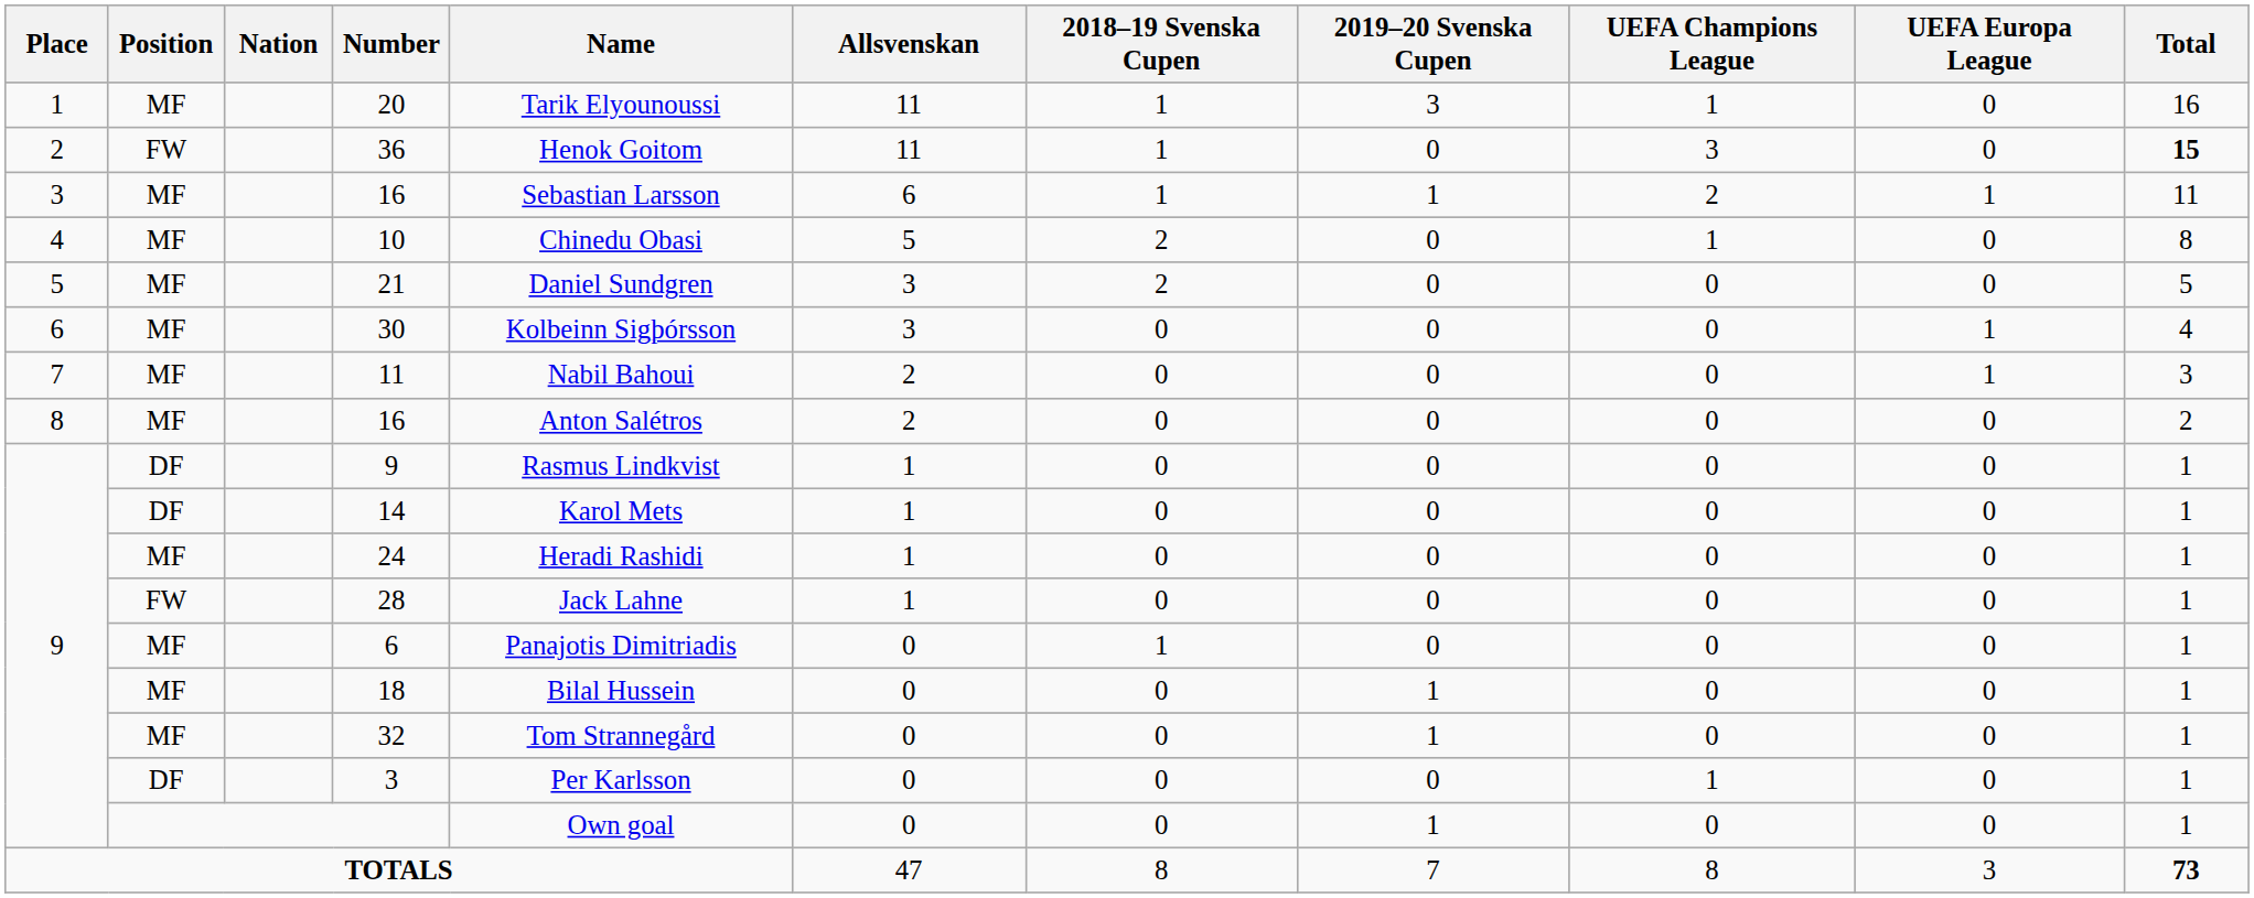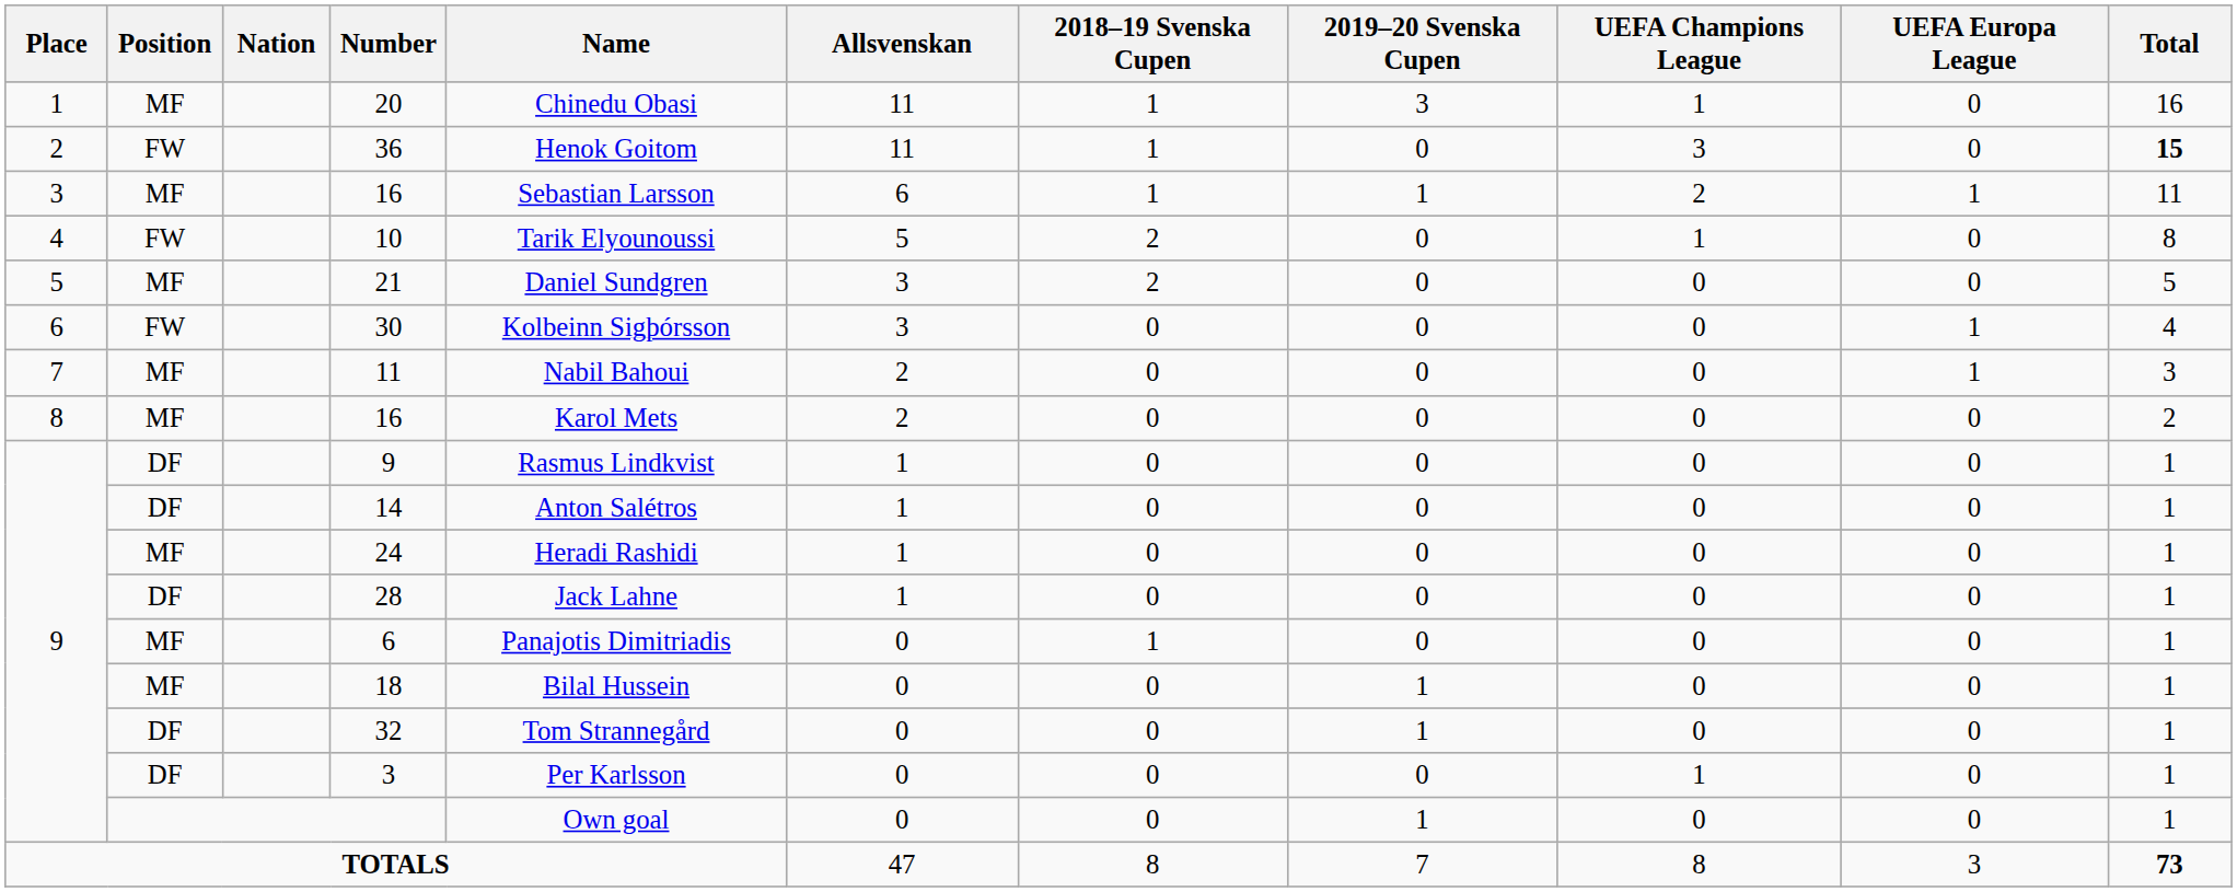 <table class="wikitable" style="font-size: 95%; text-align: center;">
 <tr>
 <th width=60>Place</th>
 <th width=60>Position</th>
 <th width=60>Nation</th>
 <th width=60>Number</th>
 <th width=250>Name</th>
 <th width=150>Allsvenskan</th>
 <th width=200>2018–19 Svenska Cupen</th>
 <th width=200>2019–20 Svenska Cupen</th>
 <th width=200>UEFA Champions League</th>
 <th width=200>UEFA Europa League</th>
 <th width=80><strong>Total</strong></th>
 </tr>
 <tr>
 <td>1</td>
 <td>MF</td>
 <td></td>
 <td>20</td>
-<td><a href='#'>Tarik Elyounoussi</a></td>
+<td><a href='#'>Chinedu Obasi</a></td>
 <td>11</td>
 <td>1</td>
 <td>3</td>
 <td>1</td>
 <td>0</td>
 <td>16</td>
 </tr>
 <tr>
 <td>2</td>
 <td>FW</td>
 <td></td>
 <td>36</td>
 <td><a href='#'>Henok Goitom</a></td>
 <td>11</td>
 <td>1</td>
 <td>0</td>
 <td>3</td>
 <td>0</td>
 <td><strong>15</strong></td>
 </tr>
 <tr>
 <td>3</td>
 <td>MF</td>
 <td></td>
 <td>16</td>
 <td><a href='#'>Sebastian Larsson</a></td>
 <td>6</td>
 <td>1</td>
 <td>1</td>
 <td>2</td>
 <td>1</td>
 <td>11</td>
 </tr>
 <tr>
 <td>4</td>
-<td>MF</td>
+<td>FW</td>
 <td></td>
 <td>10</td>
-<td><a href='#'>Chinedu Obasi</a></td>
+<td><a href='#'>Tarik Elyounoussi</a></td>
 <td>5</td>
 <td>2</td>
 <td>0</td>
 <td>1</td>
 <td>0</td>
 <td>8</td>
 </tr>
 <tr>
 <td>5</td>
 <td>MF</td>
 <td></td>
 <td>21</td>
 <td><a href='#'>Daniel Sundgren</a></td>
 <td>3</td>
 <td>2</td>
 <td>0</td>
 <td>0</td>
 <td>0</td>
 <td>5</td>
 </tr>
 <tr>
 <td>6</td>
-<td>MF</td>
+<td>FW</td>
 <td></td>
 <td>30</td>
 <td><a href='#'>Kolbeinn Sigþórsson</a></td>
 <td>3</td>
 <td>0</td>
 <td>0</td>
 <td>0</td>
 <td>1</td>
 <td>4</td>
 </tr>
 <tr>
 <td>7</td>
 <td>MF</td>
 <td></td>
 <td>11</td>
 <td><a href='#'>Nabil Bahoui</a></td>
 <td>2</td>
 <td>0</td>
 <td>0</td>
 <td>0</td>
 <td>1</td>
 <td>3</td>
 </tr>
 <tr>
 <td>8</td>
 <td>MF</td>
 <td></td>
 <td>16</td>
-<td><a href='#'>Anton Salétros</a></td>
+<td><a href='#'>Karol Mets</a></td>
 <td>2</td>
 <td>0</td>
 <td>0</td>
 <td>0</td>
 <td>0</td>
 <td>2</td>
 </tr>
 <tr>
 <td rowspan="9">9</td>
 <td>DF</td>
 <td></td>
 <td>9</td>
 <td><a href='#'>Rasmus Lindkvist</a></td>
 <td>1</td>
 <td>0</td>
 <td>0</td>
 <td>0</td>
 <td>0</td>
 <td>1</td>
 </tr>
 <tr>
 <td>DF</td>
 <td></td>
 <td>14</td>
-<td><a href='#'>Karol Mets</a></td>
+<td><a href='#'>Anton Salétros</a></td>
 <td>1</td>
 <td>0</td>
 <td>0</td>
 <td>0</td>
 <td>0</td>
 <td>1</td>
 </tr>
 <tr>
 <td>MF</td>
 <td></td>
 <td>24</td>
 <td><a href='#'>Heradi Rashidi</a></td>
 <td>1</td>
 <td>0</td>
 <td>0</td>
 <td>0</td>
 <td>0</td>
 <td>1</td>
 </tr>
 <tr>
-<td>FW</td>
+<td>DF</td>
 <td></td>
 <td>28</td>
 <td><a href='#'>Jack Lahne</a></td>
 <td>1</td>
 <td>0</td>
 <td>0</td>
 <td>0</td>
 <td>0</td>
 <td>1</td>
 </tr>
 <tr>
 <td>MF</td>
 <td></td>
 <td>6</td>
 <td><a href='#'>Panajotis Dimitriadis</a></td>
 <td>0</td>
 <td>1</td>
 <td>0</td>
 <td>0</td>
 <td>0</td>
 <td>1</td>
 </tr>
 <tr>
 <td>MF</td>
 <td></td>
 <td>18</td>
 <td><a href='#'>Bilal Hussein</a></td>
 <td>0</td>
 <td>0</td>
 <td>1</td>
 <td>0</td>
 <td>0</td>
 <td>1</td>
 </tr>
 <tr>
-<td>MF</td>
+<td>DF</td>
 <td></td>
 <td>32</td>
 <td><a href='#'>Tom Strannegård</a></td>
 <td>0</td>
 <td>0</td>
 <td>1</td>
 <td>0</td>
 <td>0</td>
 <td>1</td>
 </tr>
 <tr>
 <td>DF</td>
 <td></td>
 <td>3</td>
 <td><a href='#'>Per Karlsson</a></td>
 <td>0</td>
 <td>0</td>
 <td>0</td>
 <td>1</td>
 <td>0</td>
 <td>1</td>
 </tr>
 <tr>
 <td colspan="3"></td>
 <td><a href='#'>Own goal</a></td>
 <td>0</td>
 <td>0</td>
 <td>1</td>
 <td>0</td>
 <td>0</td>
 <td>1</td>
 </tr>
 <tr>
 <td colspan="5"><strong>TOTALS</strong></td>
 <td>47</td>
 <td>8</td>
 <td>7</td>
 <td>8</td>
 <td>3</td>
 <td><strong>73</strong></td>
 </tr>
 </table>
